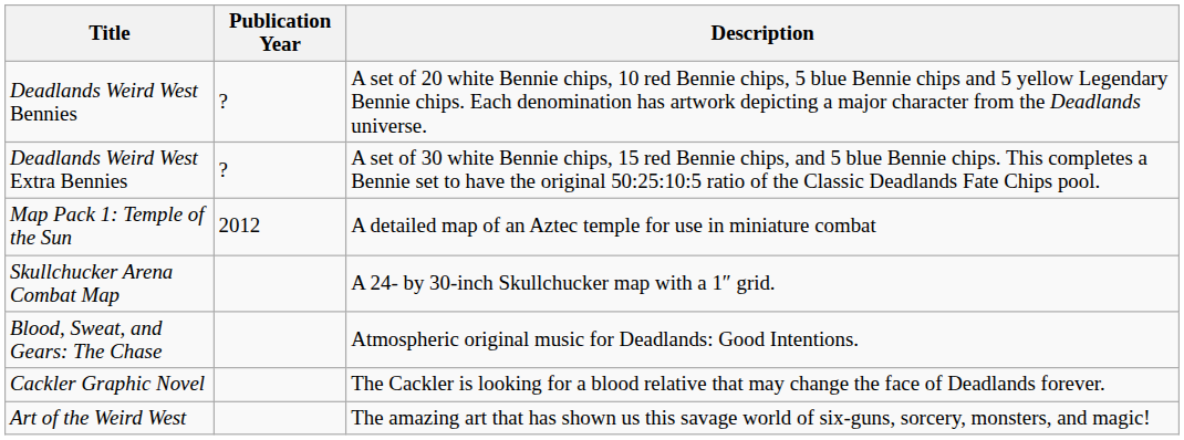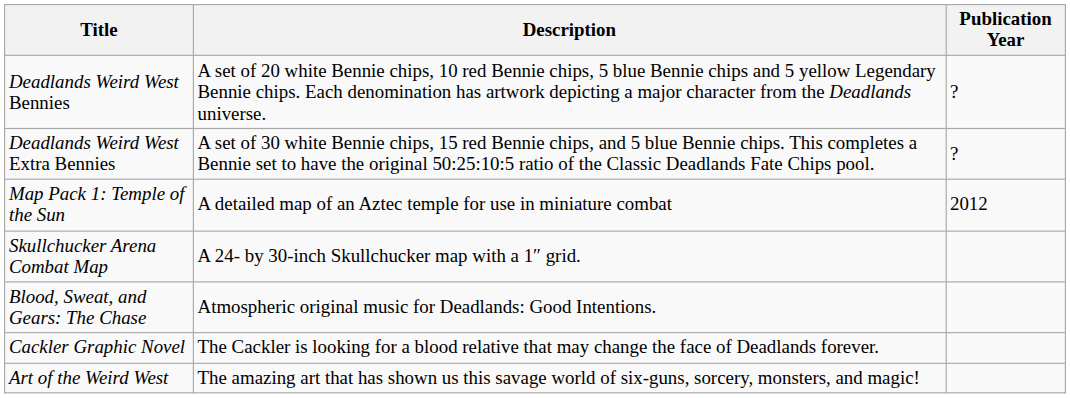 <table class="wikitable" style="width: 900px">
 <tr>
 <th>Title</th>
+<th>Description</th>
 <th>Publication Year</th>
-<th>Description</th>
 </tr>
 <tr>
 <td><em>Deadlands Weird West</em> Bennies</td>
+<td>A set of 20 white Bennie chips, 10 red Bennie chips, 5 blue Bennie chips and 5 yellow Legendary Bennie chips. Each denomination has artwork depicting a major character from the <em>Deadlands</em> universe.</td>
 <td>?</td>
-<td>A set of 20 white Bennie chips, 10 red Bennie chips, 5 blue Bennie chips and 5 yellow Legendary Bennie chips. Each denomination has artwork depicting a major character from the <em>Deadlands</em> universe.</td>
 </tr>
 <tr>
 <td><em>Deadlands Weird West</em> Extra Bennies</td>
+<td>A set of 30 white Bennie chips, 15 red Bennie chips, and 5 blue Bennie chips. This completes a Bennie set to have the original 50:25:10:5 ratio of the Classic Deadlands Fate Chips pool.</td>
 <td>?</td>
-<td>A set of 30 white Bennie chips, 15 red Bennie chips, and 5 blue Bennie chips. This completes a Bennie set to have the original 50:25:10:5 ratio of the Classic Deadlands Fate Chips pool.</td>
 </tr>
 <tr>
 <td><em>Map Pack 1: Temple of the Sun</em></td>
+<td>A detailed map of an Aztec temple for use in miniature combat</td>
 <td>2012</td>
-<td>A detailed map of an Aztec temple for use in miniature combat</td>
 </tr>
 <tr>
 <td><em>Skullchucker Arena Combat Map</em></td>
+<td>A 24- by 30-inch Skullchucker map with a 1″ grid.</td>
 <td></td>
-<td>A 24- by 30-inch Skullchucker map with a 1″ grid.</td>
 </tr>
 <tr>
 <td><em>Blood, Sweat, and Gears: The Chase</em></td>
+<td>Atmospheric original music for Deadlands: Good Intentions.</td>
 <td></td>
-<td>Atmospheric original music for Deadlands: Good Intentions.</td>
 </tr>
 <tr>
 <td><em>Cackler Graphic Novel</em></td>
+<td>The Cackler is looking for a blood relative that may change the face of Deadlands forever.</td>
 <td></td>
-<td>The Cackler is looking for a blood relative that may change the face of Deadlands forever.</td>
 </tr>
 <tr>
 <td><em>Art of the Weird West</em></td>
+<td>The amazing art that has shown us this savage world of six-guns, sorcery, monsters, and magic!</td>
 <td></td>
-<td>The amazing art that has shown us this savage world of six-guns, sorcery, monsters, and magic!</td>
 </tr>
 </table>
